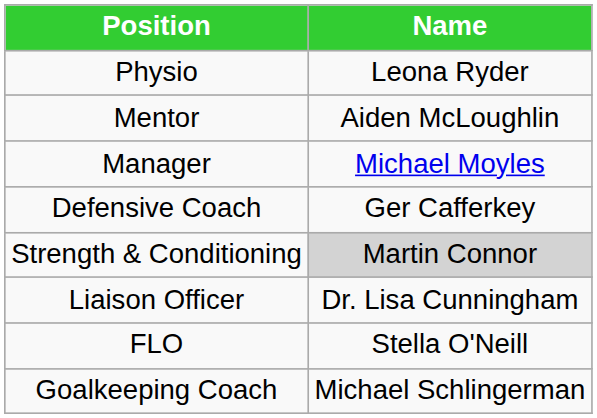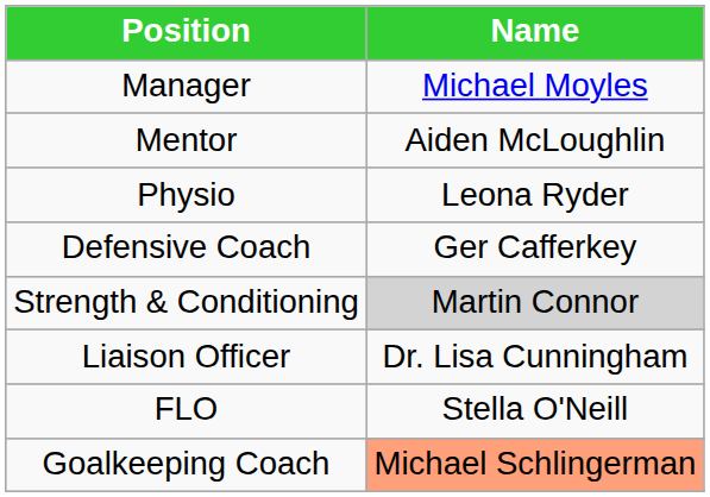 <table class="wikitable" border="2" style="text-align:center; float:center; font-size:105%">
 <tr>
 <th style=background:#32CD32;color:white;><strong>Position</strong></th>
 <th style=background:#32CD32;color:white;><strong>Name</strong></th>
 </tr>
 <tr>
-<td>Physio</td>
-<td>Leona Ryder</td>
+<td>Manager</td>
+<td><a href='#'>Michael Moyles</a></td>
 </tr>
 <tr>
 <td>Mentor</td>
 <td>Aiden McLoughlin</td>
 </tr>
 <tr>
-<td>Manager</td>
-<td><a href='#'>Michael Moyles</a></td>
+<td>Physio</td>
+<td>Leona Ryder</td>
 </tr>
 <tr>
 <td>Defensive Coach</td>
 <td>Ger Cafferkey</td>
 </tr>
 <tr>
 <td>Strength & Conditioning</td>
 <td style="background: lightgrey;">Martin Connor</td>
 </tr>
 <tr>
 <td>Liaison Officer</td>
 <td>Dr. Lisa Cunningham</td>
 </tr>
 <tr>
 <td>FLO</td>
 <td>Stella O'Neill</td>
 </tr>
 <tr>
 <td>Goalkeeping Coach</td>
-<td>Michael Schlingerman</td>
+<td style="background: lightsalmon;">Michael Schlingerman</td>
 </tr>
 </table>
